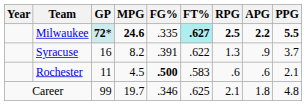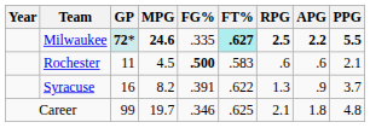 <table class="wikitable sortable" style="font-size:95%; text-align:right;">
 <tr>
 <th>Year</th>
 <th>Team</th>
 <th>GP</th>
 <th>MPG</th>
 <th>FG%</th>
 <th>FT%</th>
 <th>RPG</th>
 <th>APG</th>
 <th>PPG</th>
 </tr>
 <tr>
 <td style="text-align:left;"></td>
 <td style="text-align:left;"><a href='#'>Milwaukee</a></td>
 <td style="background:#cfecec;"><strong>72</strong>*</td>
 <td><strong>24.6</strong></td>
 <td>.335</td>
 <td style="background: paleturquoise;"><strong>.627</strong></td>
 <td><strong>2.5</strong></td>
 <td><strong>2.2</strong></td>
 <td><strong>5.5</strong></td>
 </tr>
 <tr>
 <td style="text-align:left;"></td>
+<td style="text-align:left;"><a href='#'>Rochester</a></td>
+<td>11</td>
+<td>4.5</td>
+<td><strong>.500</strong></td>
+<td>.583</td>
+<td>.6</td>
+<td>.6</td>
+<td>2.1</td>
+</tr>
+<tr>
+<td style="text-align:left;"></td>
 <td style="text-align:left;"><a href='#'>Syracuse</a></td>
 <td>16</td>
 <td>8.2</td>
 <td>.391</td>
 <td>.622</td>
 <td>1.3</td>
 <td>.9</td>
 <td>3.7</td>
-</tr>
-<tr>
-<td style="text-align:left;"></td>
-<td style="text-align:left;"><a href='#'>Rochester</a></td>
-<td>11</td>
-<td>4.5</td>
-<td><strong>.500</strong></td>
-<td>.583</td>
-<td>.6</td>
-<td>.6</td>
-<td>2.1</td>
 </tr>
 <tr>
 <td colspan="2" style="text-align:center;">Career</td>
 <td>99</td>
 <td>19.7</td>
 <td>.346</td>
 <td>.625</td>
 <td>2.1</td>
 <td>1.8</td>
 <td>4.8</td>
 </tr>
 </table>
